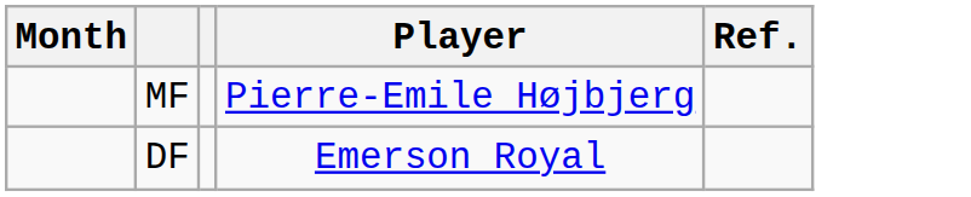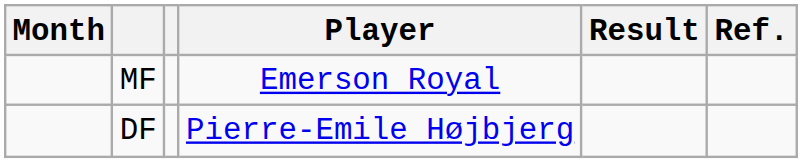 <table class="wikitable sortable" style="text-align:center">
 <tr>
 <th>Month</th>
 <th></th>
 <th></th>
 <th>Player</th>
+<th>Result</th>
 <th class="unsortable">Ref.</th>
 </tr>
 <tr>
 <td></td>
 <td>MF</td>
 <td></td>
-<td data-sort-value="Hojbjerg, Pierre-Emile"><a href='#'>Pierre-Emile Højbjerg</a></td>
+<td><a href='#'>Emerson Royal</a></td>
+<td></td>
 <td></td>
 </tr>
 <tr>
 <td></td>
 <td>DF</td>
 <td></td>
-<td><a href='#'>Emerson Royal</a></td>
+<td data-sort-value="Hojbjerg, Pierre-Emile"><a href='#'>Pierre-Emile Højbjerg</a></td>
+<td></td>
 <td></td>
 </tr>
 </table>
